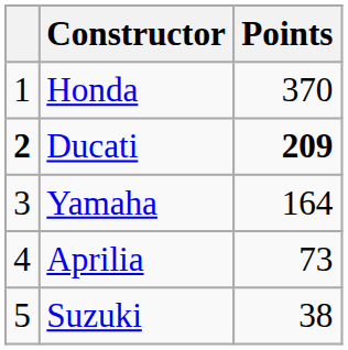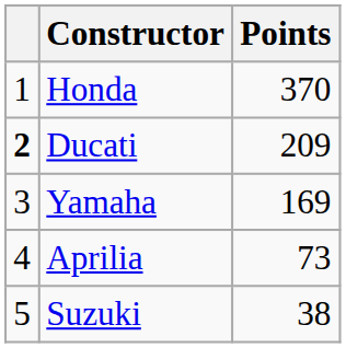 <table class="wikitable" style="font-size: 95%;">
 <tr>
 <th></th>
 <th>Constructor</th>
 <th>Points</th>
 </tr>
 <tr>
 <td align=center>1</td>
 <td> <a href='#'>Honda</a></td>
 <td align=right>370</td>
 </tr>
 <tr>
 <td align=center><strong>2</strong></td>
 <td> <a href='#'>Ducati</a></td>
-<td align=right><strong>209</strong></td>
+<td align=right>209</td>
 </tr>
 <tr>
 <td align=center>3</td>
 <td> <a href='#'>Yamaha</a></td>
-<td align=right>164</td>
+<td align=right>169</td>
 </tr>
 <tr>
 <td align=center>4</td>
 <td> <a href='#'>Aprilia</a></td>
 <td align=right>73</td>
 </tr>
 <tr>
 <td align=center>5</td>
 <td> <a href='#'>Suzuki</a></td>
 <td align=right>38</td>
 </tr>
 </table>
